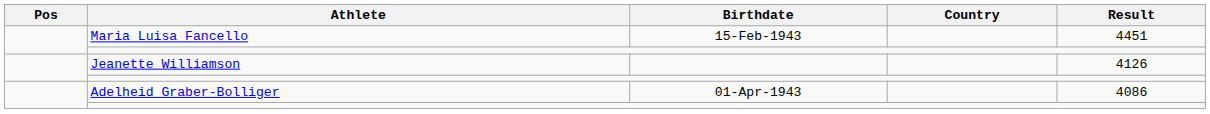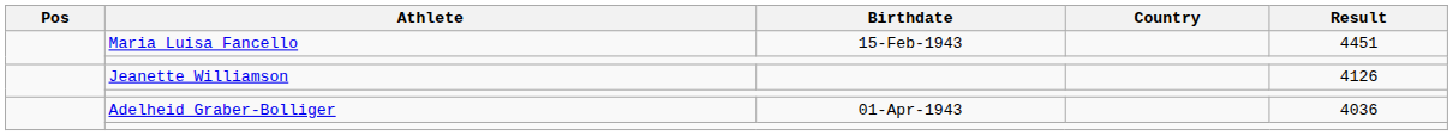 <table class="wikitable"  style="text-align:center; width:60%;">
 <tr>
 <th>Pos</th>
 <th>Athlete</th>
 <th>Birthdate</th>
 <th>Country</th>
 <th>Result</th>
 </tr>
 <tr>
 <td align=center rowspan=2></td>
 <td align=left><a href='#'>Maria Luisa Fancello</a></td>
 <td>15-Feb-1943</td>
 <td align=left></td>
 <td>4451</td>
 </tr>
 <tr>
 <td colspan=4></td>
 </tr>
 <tr>
 <td align=center rowspan=2></td>
 <td align=left><a href='#'>Jeanette Williamson</a></td>
 <td align=left></td>
 <td align=left></td>
 <td>4126</td>
 </tr>
 <tr>
 <td colspan=4></td>
 </tr>
 <tr>
 <td align=center rowspan=2></td>
 <td align=left><a href='#'>Adelheid Graber-Bolliger</a></td>
 <td>01-Apr-1943</td>
 <td align=left></td>
-<td>4086</td>
+<td>4036</td>
 </tr>
 <tr>
 <td colspan=4></td>
 </tr>
 </table>
